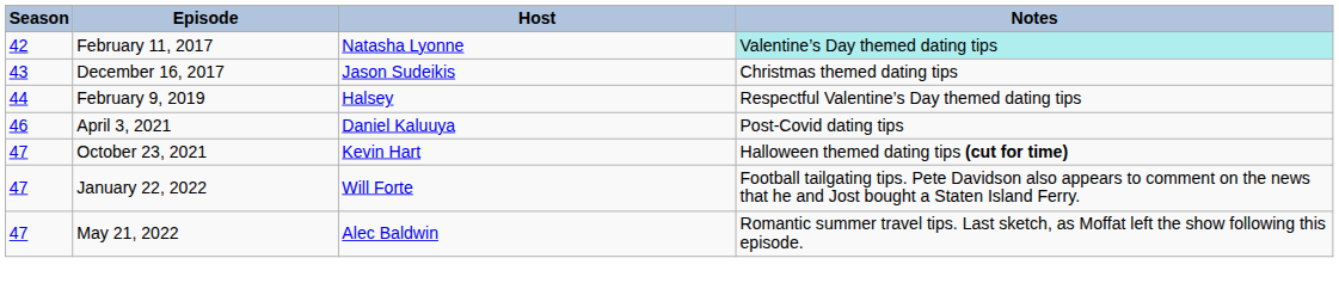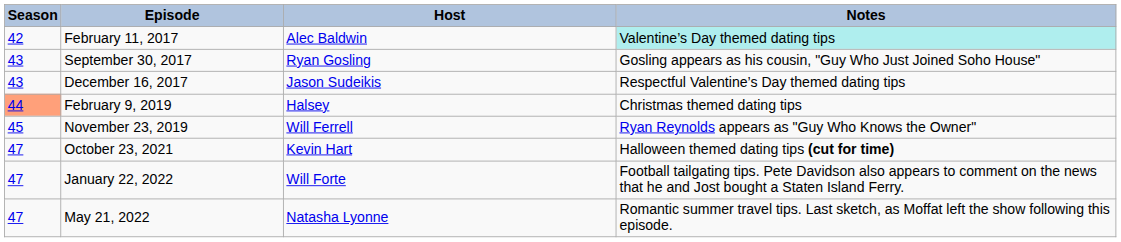 <table class="wikitable" style="width:100%;">
 <tr>
 <th style="background:#B0C4DE;" width="5%">Season</th>
 <th style="background:#B0C4DE;" width="20%">Episode</th>
 <th style="background:#B0C4DE;" width="30%">Host</th>
 <th style="background:#B0C4DE;" width="45%">Notes</th>
 </tr>
 <tr>
 <td><a href='#'>42</a></td>
 <td>February 11, 2017</td>
-<td><a href='#'>Natasha Lyonne</a></td>
+<td><a href='#'>Alec Baldwin</a></td>
 <td style="background: paleturquoise;">Valentine’s Day themed dating tips</td>
+</tr>
+<tr>
+<td><a href='#'>43</a></td>
+<td>September 30, 2017</td>
+<td><a href='#'>Ryan Gosling</a></td>
+<td>Gosling appears as his cousin, "Guy Who Just Joined Soho House"</td>
 </tr>
 <tr>
 <td><a href='#'>43</a></td>
 <td>December 16, 2017</td>
 <td><a href='#'>Jason Sudeikis</a></td>
+<td>Respectful Valentine’s Day themed dating tips</td>
+</tr>
+<tr>
+<td style="background: lightsalmon;"><a href='#'>44</a></td>
+<td>February 9, 2019</td>
+<td><a href='#'>Halsey</a></td>
 <td>Christmas themed dating tips</td>
 </tr>
 <tr>
-<td><a href='#'>44</a></td>
-<td>February 9, 2019</td>
-<td><a href='#'>Halsey</a></td>
-<td>Respectful Valentine’s Day themed dating tips</td>
-</tr>
-<tr>
-<td><a href='#'>46</a></td>
-<td>April 3, 2021</td>
-<td><a href='#'>Daniel Kaluuya</a></td>
-<td>Post-Covid dating tips</td>
+<td><a href='#'>45</a></td>
+<td>November 23, 2019</td>
+<td><a href='#'>Will Ferrell</a></td>
+<td><a href='#'>Ryan Reynolds</a> appears as "Guy Who Knows the Owner"</td>
 </tr>
 <tr>
 <td><a href='#'>47</a></td>
 <td>October 23, 2021</td>
 <td><a href='#'>Kevin Hart</a></td>
 <td>Halloween themed dating tips <strong>(cut for time)</strong></td>
 </tr>
 <tr>
 <td><a href='#'>47</a></td>
 <td>January 22, 2022</td>
 <td><a href='#'>Will Forte</a></td>
 <td>Football tailgating tips. Pete Davidson also appears to comment on the news that he and Jost bought a Staten Island Ferry.</td>
 </tr>
 <tr>
 <td><a href='#'>47</a></td>
 <td>May 21, 2022</td>
-<td><a href='#'>Alec Baldwin</a></td>
+<td><a href='#'>Natasha Lyonne</a></td>
 <td>Romantic summer travel tips. Last sketch, as Moffat left the show following this episode.</td>
 </tr>
 </table>
